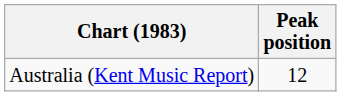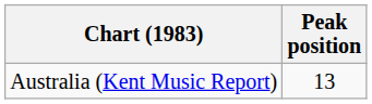 <table class="wikitable">
 <tr>
 <th>Chart (1983)</th>
 <th>Peak <br> position</th>
 </tr>
 <tr>
 <td>Australia (<a href='#'>Kent Music Report</a>)</td>
-<td style="text-align:center;">12</td>
+<td style="text-align:center;">13</td>
 </tr>
 </table>
